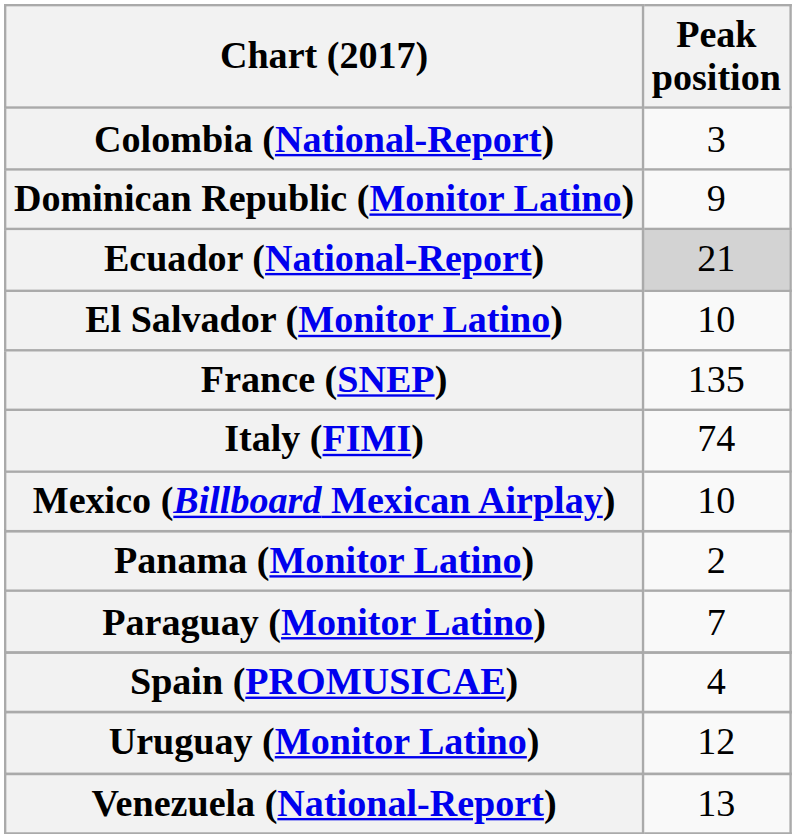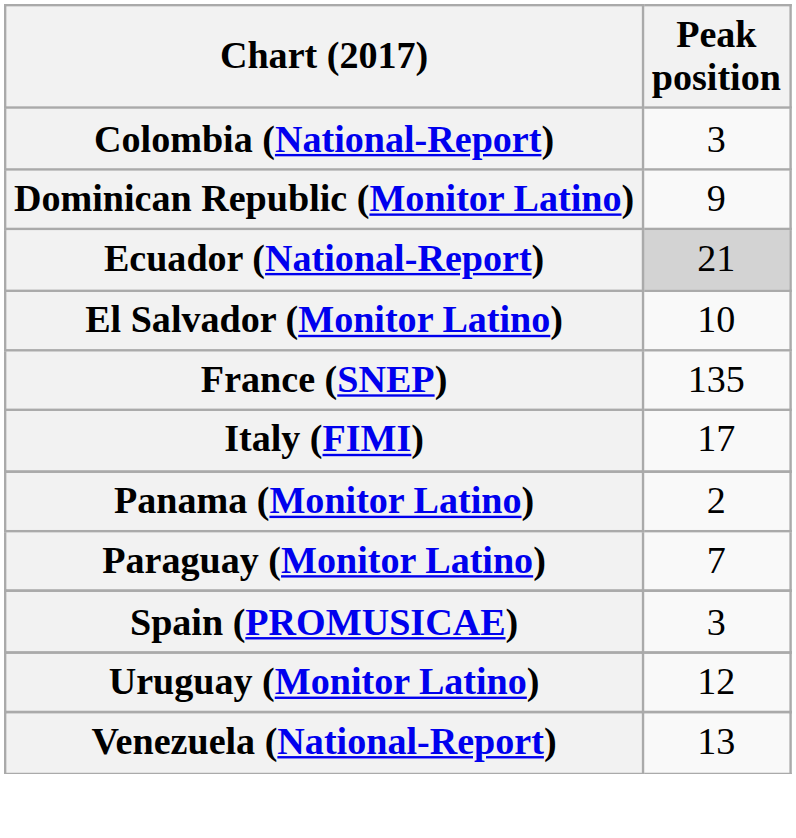 <table class="wikitable sortable plainrowheaders" style="text-align:center">
 <tr>
 <th>Chart (2017)</th>
 <th>Peak<br>position</th>
 </tr>
 <tr>
 <th scope="row">Colombia (<a href='#'>National-Report</a>)</th>
 <td>3</td>
 </tr>
 <tr>
 <th scope="row">Dominican Republic (<a href='#'>Monitor Latino</a>)</th>
 <td>9</td>
 </tr>
 <tr>
 <th scope="row">Ecuador (<a href='#'>National-Report</a>)</th>
 <td style="background: lightgrey;">21</td>
 </tr>
 <tr>
 <th scope="row">El Salvador (<a href='#'>Monitor Latino</a>)</th>
 <td>10</td>
 </tr>
 <tr>
 <th scope="row">France (<a href='#'>SNEP</a>)</th>
 <td>135</td>
 </tr>
 <tr>
 <th scope="row">Italy (<a href='#'>FIMI</a>)</th>
-<td>74</td>
-</tr>
-<tr>
-<th scope="row">Mexico (<a href='#'><em>Billboard</em> Mexican Airplay</a>)</th>
-<td>10</td>
+<td>17</td>
 </tr>
 <tr>
 </tr>
 <tr>
 <th scope="row">Panama (<a href='#'>Monitor Latino</a>)</th>
 <td>2</td>
 </tr>
 <tr>
 <th scope="row">Paraguay (<a href='#'>Monitor Latino</a>)</th>
 <td>7</td>
 </tr>
 <tr>
 </tr>
 <tr>
 <th scope="row">Spain (<a href='#'>PROMUSICAE</a>)</th>
-<td>4</td>
+<td>3</td>
 </tr>
 <tr>
 </tr>
 <tr>
 <th scope="row">Uruguay (<a href='#'>Monitor Latino</a>)</th>
 <td>12</td>
 </tr>
 <tr>
 </tr>
 <tr>
 </tr>
 <tr>
 </tr>
 <tr>
 </tr>
 <tr>
 <th scope="row">Venezuela (<a href='#'>National-Report</a>)</th>
 <td>13</td>
 </tr>
 </table>
